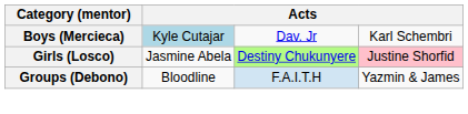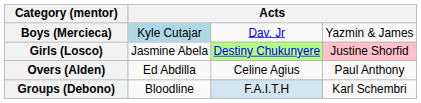 <table class="wikitable" style="text-align:center">
 <tr>
 <th scope="col" style="width:160px;">Category (mentor)</th>
 <th scope="col" colspan="3">Acts</th>
 </tr>
 <tr>
 <th scope="row">Boys (Mercieca)</th>
 <td style="background: lightblue;">Kyle Cutajar</td>
 <td><a href='#'>Dav. Jr</a></td>
-<td>Karl Schembri</td>
+<td>Yazmin & James</td>
 </tr>
 <tr>
 <th scope="row">Girls (Losco)</th>
 <td>Jasmine Abela</td>
 <td bgcolor=#b4fb84><a href='#'>Destiny Chukunyere</a></td>
 <td bgcolor=pink>Justine Shorfid</td>
 </tr>
 <tr>
+<th scope="row">Overs (Alden)</th>
+<td>Ed Abdilla</td>
+<td>Celine Agius</td>
+<td>Paul Anthony</td>
+</tr>
+<tr>
 <th scope="row">Groups (Debono)</th>
 <td>Bloodline</td>
 <td bgcolor=#D1E5F3>F.A.I.T.H</td>
-<td>Yazmin & James</td>
+<td>Karl Schembri</td>
 </tr>
 </table>
